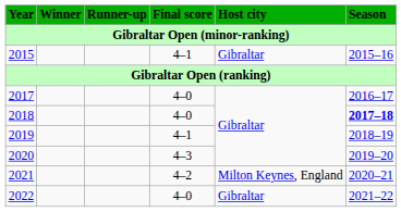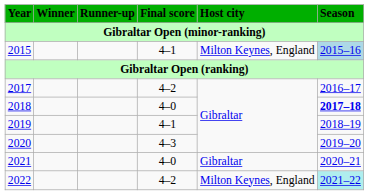 <table class="wikitable" style="margin: auto">
 <tr>
 <th style="text-align: center; background-color: #00af00">Year</th>
 <th style="text-align: left; background-color: #00af00">Winner</th>
 <th style="text-align: left; background-color: #00af00">Runner-up</th>
 <th style="text-align: left; background-color: #00af00">Final score</th>
 <th style="text-align: left; background-color: #00af00">Host city</th>
 <th style="text-align: left; background-color: #00af00">Season</th>
 </tr>
 <tr>
 <th colspan=6 style="text-align: center; background-color: #c0ffc0">Gibraltar Open (minor-ranking)</th>
 </tr>
 <tr>
 <td><a href='#'>2015</a></td>
 <td></td>
 <td></td>
 <td style="text-align: center">4–1</td>
-<td><a href='#'>Gibraltar</a></td>
-<td><a href='#'>2015–16</a></td>
+<td><a href='#'>Milton Keynes</a>, England</td>
+<td style="background: lightblue;"><a href='#'>2015–16</a></td>
 </tr>
 <tr>
 <th colspan=6 style="text-align: center; background-color: #c0ffc0">Gibraltar Open (ranking)</th>
 </tr>
 <tr>
 <td><a href='#'>2017</a></td>
 <td></td>
 <td></td>
-<td style="text-align: center">4–0</td>
+<td style="text-align: center">4–2</td>
 <td rowspan="4"><a href='#'>Gibraltar</a></td>
 <td><a href='#'>2016–17</a></td>
 </tr>
 <tr>
 <td><a href='#'>2018</a></td>
 <td></td>
 <td></td>
 <td style="text-align: center">4–0</td>
 <td><strong><a href='#'>2017–18</a></strong></td>
 </tr>
 <tr>
 <td><a href='#'>2019</a></td>
 <td></td>
 <td></td>
 <td style="text-align: center">4–1</td>
 <td><a href='#'>2018–19</a></td>
 </tr>
 <tr>
 <td><a href='#'>2020</a></td>
 <td></td>
 <td></td>
 <td style="text-align: center">4–3</td>
 <td><a href='#'>2019–20</a></td>
 </tr>
 <tr>
 <td><a href='#'>2021</a></td>
 <td></td>
 <td></td>
-<td style="text-align: center">4–2</td>
-<td><a href='#'>Milton Keynes</a>, England</td>
+<td style="text-align: center">4–0</td>
+<td><a href='#'>Gibraltar</a></td>
 <td><a href='#'>2020–21</a></td>
 </tr>
 <tr>
 <td><a href='#'>2022</a></td>
 <td></td>
 <td></td>
-<td style="text-align: center">4–0</td>
-<td><a href='#'>Gibraltar</a></td>
-<td><a href='#'>2021–22</a></td>
+<td style="text-align: center">4–2</td>
+<td><a href='#'>Milton Keynes</a>, England</td>
+<td style="background: paleturquoise;"><a href='#'>2021–22</a></td>
 </tr>
 </table>
